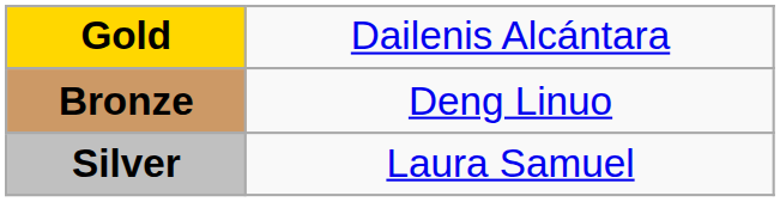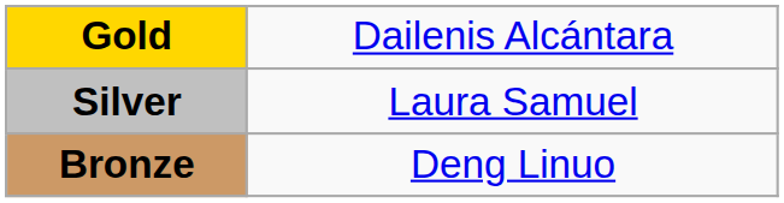 <table class="wikitable" style="text-align:center; " width="35%">
 <tr>
 <td bgcolor="gold"><strong>Gold</strong></td>
 <td><a href='#'>Dailenis Alcántara</a><br>  <small><em></em></small></td>
 </tr>
 <tr>
+<td bgcolor="silver"><strong>Silver</strong></td>
+<td><a href='#'>Laura Samuel</a><br>  <small><em></em></small></td>
+</tr>
+<tr>
 <td bgcolor="CC9966"><strong>Bronze</strong></td>
 <td><a href='#'>Deng Linuo</a><br>  <small><em></em></small></td>
 </tr>
-<tr>
-<td bgcolor="silver"><strong>Silver</strong></td>
-<td><a href='#'>Laura Samuel</a><br>  <small><em></em></small></td>
-</tr>
 </table>
